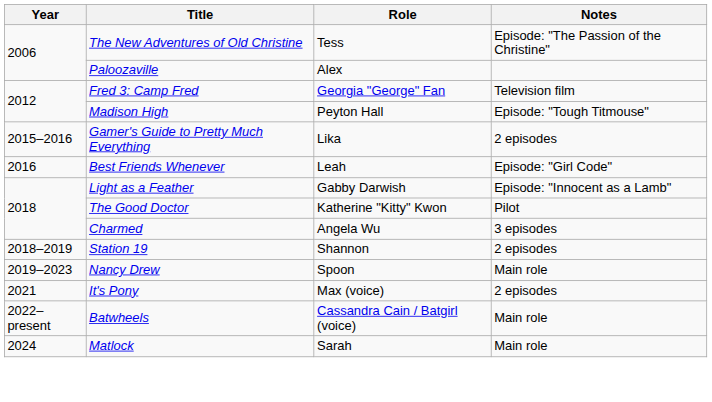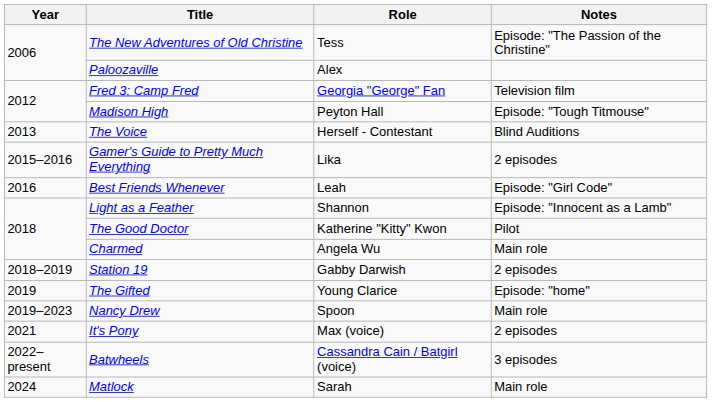 <table class="wikitable sortable">
 <tr>
 <th>Year</th>
 <th>Title</th>
 <th>Role</th>
 <th class="unsortable">Notes</th>
 </tr>
 <tr>
 <td rowspan=2>2006</td>
 <td><em><a href='#'>The New Adventures of Old Christine</a></em></td>
 <td>Tess</td>
 <td>Episode: "The Passion of the Christine"</td>
 </tr>
 <tr>
 <td><em><a href='#'>Paloozaville</a></em></td>
 <td>Alex</td>
 <td></td>
 </tr>
 <tr>
 <td rowspan=2>2012</td>
 <td><em><a href='#'>Fred 3: Camp Fred</a></em></td>
 <td><a href='#'>Georgia "George" Fan</a></td>
 <td>Television film</td>
 </tr>
 <tr>
 <td><em><a href='#'>Madison High</a></em></td>
 <td>Peyton Hall</td>
 <td>Episode: "Tough Titmouse"</td>
 </tr>
 <tr>
+<td>2013</td>
+<td><em><a href='#'>The Voice</a></em></td>
+<td>Herself - Contestant</td>
+<td>Blind Auditions</td>
+</tr>
+<tr>
 <td>2015–2016</td>
 <td><em><a href='#'>Gamer's Guide to Pretty Much Everything</a></em></td>
 <td>Lika</td>
 <td>2 episodes</td>
 </tr>
 <tr>
 <td>2016</td>
 <td><em><a href='#'>Best Friends Whenever</a></em></td>
 <td>Leah</td>
 <td>Episode: "Girl Code" </td>
 </tr>
 <tr>
 <td rowspan=3>2018</td>
 <td><em><a href='#'>Light as a Feather</a></em></td>
-<td>Gabby Darwish</td>
+<td>Shannon</td>
 <td>Episode: "Innocent as a Lamb" </td>
 </tr>
 <tr>
 <td><em><a href='#'>The Good Doctor</a></em></td>
 <td>Katherine "Kitty" Kwon</td>
 <td>Pilot</td>
 </tr>
 <tr>
 <td><em><a href='#'>Charmed</a></em></td>
 <td>Angela Wu</td>
-<td>3 episodes</td>
+<td>Main role</td>
 </tr>
 <tr>
 <td>2018–2019</td>
 <td><em><a href='#'>Station 19</a></em></td>
-<td>Shannon</td>
+<td>Gabby Darwish</td>
 <td>2 episodes</td>
+</tr>
+<tr>
+<td>2019</td>
+<td><em><a href='#'>The Gifted</a></em></td>
+<td>Young Clarice</td>
+<td>Episode: "home"</td>
 </tr>
 <tr>
 <td>2019–2023</td>
 <td><em><a href='#'>Nancy Drew</a></em></td>
 <td>Spoon</td>
 <td>Main role</td>
 </tr>
 <tr>
 <td>2021</td>
 <td><em><a href='#'>It's Pony</a></em></td>
 <td>Max (voice)</td>
 <td>2 episodes</td>
 </tr>
 <tr>
 <td>2022–present</td>
 <td><em><a href='#'>Batwheels</a></em></td>
 <td><a href='#'>Cassandra Cain / Batgirl</a> (voice)</td>
-<td>Main role</td>
+<td>3 episodes</td>
 </tr>
 <tr>
 <td>2024</td>
 <td><em><a href='#'>Matlock</a></em></td>
 <td>Sarah</td>
 <td>Main role</td>
 </tr>
 </table>
